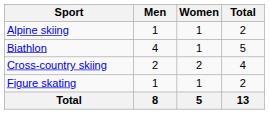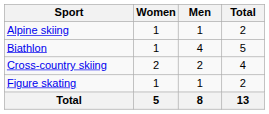 <table class="wikitable sortable" style="text-align:center;">
 <tr>
 <th width=180>Sport</th>
+<th width=55>Women</th>
 <th width=55>Men</th>
-<th width=55>Women</th>
 <th width=55>Total</th>
 </tr>
 <tr>
 <td align=left><a href='#'>Alpine skiing</a></td>
 <td>1</td>
 <td>1</td>
 <td>2</td>
 </tr>
 <tr>
 <td align=left><a href='#'>Biathlon</a></td>
+<td>1</td>
 <td>4</td>
-<td>1</td>
 <td>5</td>
 </tr>
 <tr>
 <td align=left><a href='#'>Cross-country skiing</a></td>
 <td>2</td>
 <td>2</td>
 <td>4</td>
 </tr>
 <tr>
 <td align=left><a href='#'>Figure skating</a></td>
 <td>1</td>
 <td>1</td>
 <td>2</td>
 </tr>
 <tr>
 <th>Total</th>
+<th>5</th>
 <th>8</th>
-<th>5</th>
 <th>13</th>
 </tr>
 </table>
